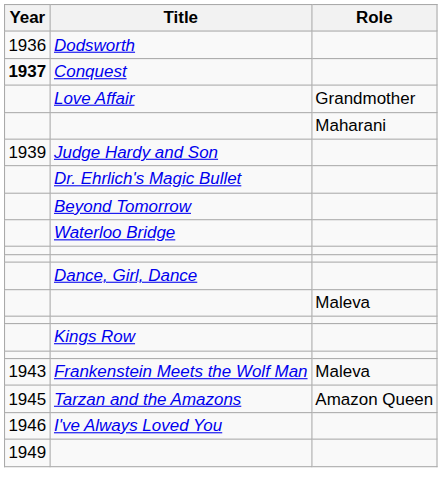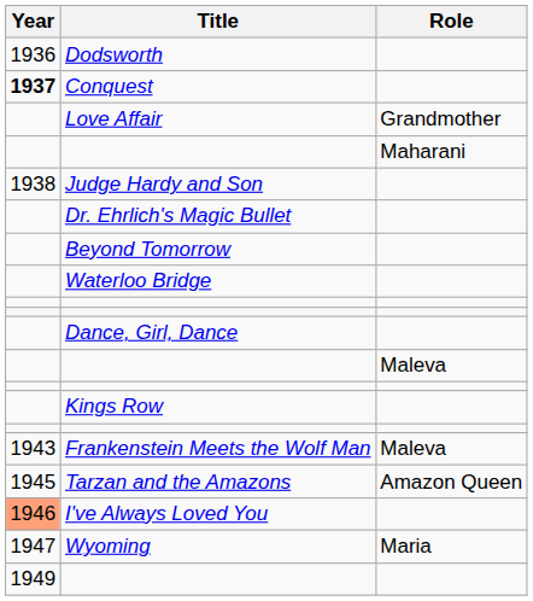 <table class="wikitable sortable">
 <tr>
 <th>Year</th>
 <th>Title</th>
 <th>Role</th>
 </tr>
 <tr>
 <td>1936</td>
 <td><em><a href='#'>Dodsworth</a></em></td>
 <td></td>
 </tr>
 <tr>
 <td><strong>1937</strong></td>
 <td><em><a href='#'>Conquest</a></em></td>
 <td></td>
 </tr>
 <tr>
 <td></td>
 <td><em><a href='#'>Love Affair</a></em></td>
 <td>Grandmother</td>
 </tr>
 <tr>
 <td></td>
 <td><em></em></td>
 <td>Maharani</td>
 </tr>
 <tr>
-<td>1939</td>
+<td>1938</td>
 <td><em><a href='#'>Judge Hardy and Son</a></em></td>
 <td></td>
 </tr>
 <tr>
 <td></td>
 <td><em><a href='#'>Dr. Ehrlich's Magic Bullet</a></em></td>
 <td></td>
 </tr>
 <tr>
 <td></td>
 <td><em><a href='#'>Beyond Tomorrow</a></em></td>
 <td></td>
 </tr>
 <tr>
 <td></td>
 <td><em><a href='#'>Waterloo Bridge</a></em></td>
 <td></td>
 </tr>
 <tr>
 <td></td>
 <td><em></em></td>
 <td></td>
 </tr>
 <tr>
 <td></td>
 <td><em></em></td>
 <td></td>
 </tr>
 <tr>
 <td></td>
 <td><em><a href='#'>Dance, Girl, Dance</a></em></td>
 <td></td>
 </tr>
 <tr>
 <td></td>
 <td><em></em></td>
 <td>Maleva</td>
 </tr>
 <tr>
 <td></td>
 <td><em></em></td>
 <td></td>
 </tr>
 <tr>
 <td></td>
 <td><em><a href='#'>Kings Row</a></em></td>
 <td></td>
 </tr>
 <tr>
 <td></td>
 <td><em></em></td>
 <td></td>
 </tr>
 <tr>
 <td>1943</td>
 <td><em><a href='#'>Frankenstein Meets the Wolf Man</a></em></td>
 <td>Maleva</td>
 </tr>
 <tr>
 <td>1945</td>
 <td><em><a href='#'>Tarzan and the Amazons</a></em></td>
 <td>Amazon Queen</td>
 </tr>
 <tr>
-<td>1946</td>
+<td style="background: lightsalmon;">1946</td>
 <td><em><a href='#'>I've Always Loved You</a></em></td>
 <td></td>
+</tr>
+<tr>
+<td>1947</td>
+<td><em><a href='#'>Wyoming</a></em></td>
+<td>Maria</td>
 </tr>
 <tr>
 <td>1949</td>
 <td><em></em></td>
 <td></td>
 </tr>
 </table>
